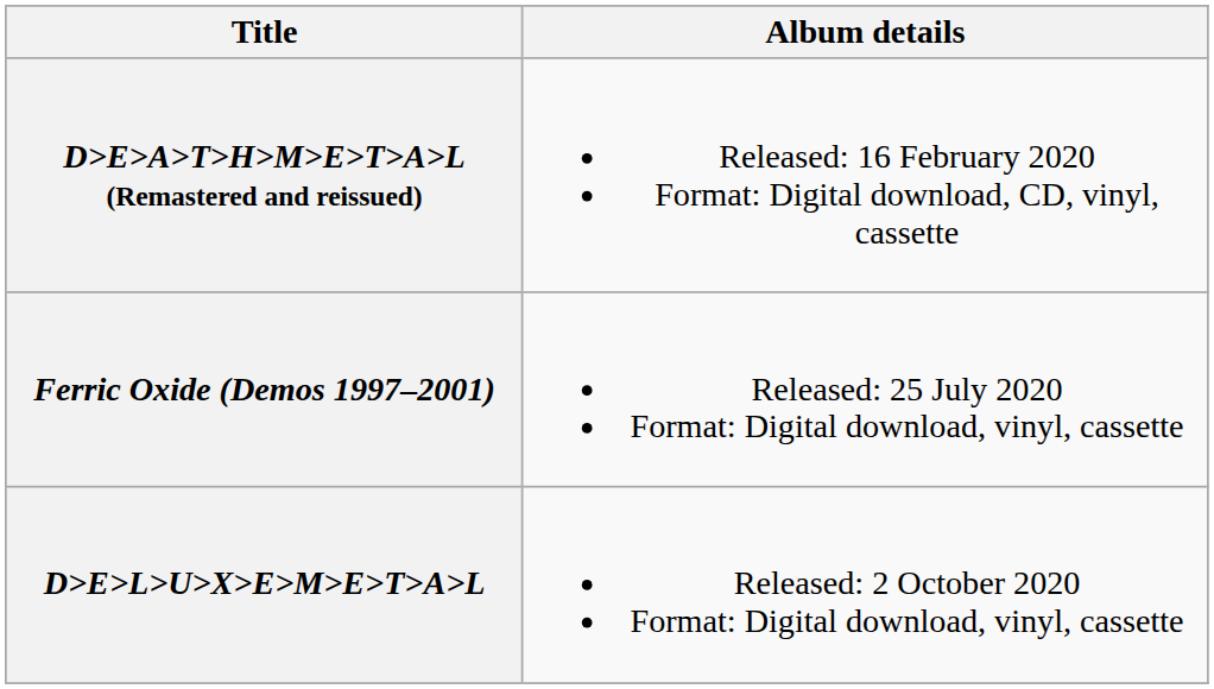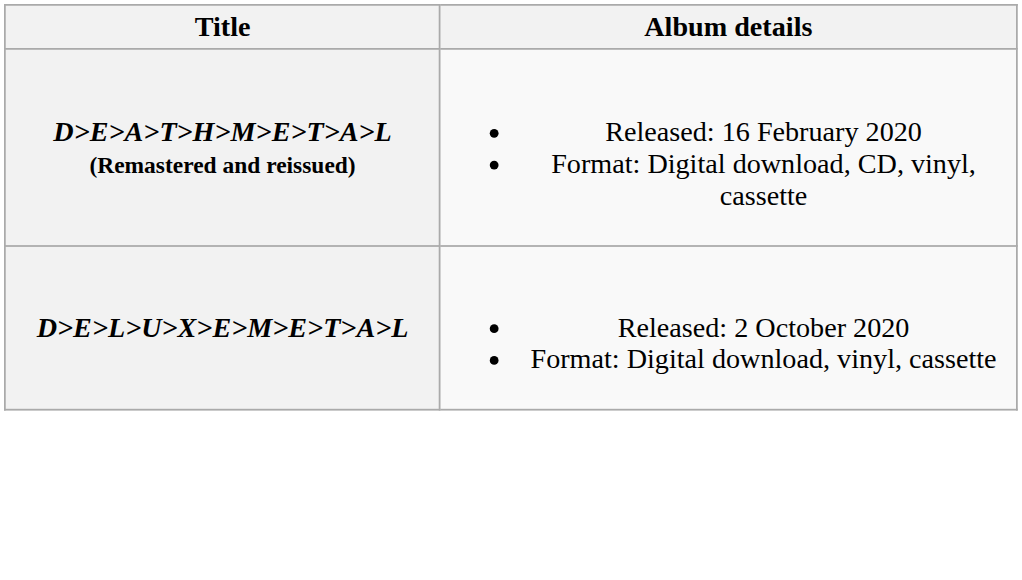 <table class="wikitable plainrowheaders" style="text-align:center;">
 <tr>
 <th scope="col" style="width:15em;">Title</th>
 <th scope="col" style="width:20em;">Album details</th>
 </tr>
 <tr>
 <th scope="row"><em>D>E>A>T>H>M>E>T>A>L</em> <small>(Remastered and reissued)</small></th>
 <td><br><ul><li>Released: 16 February 2020</li><li>Format: Digital download, CD, vinyl, cassette</li></ul></td>
 </tr>
 <tr>
-<th scope="row"><em>Ferric Oxide (Demos 1997–2001)</em></th>
-<td><br><ul><li>Released: 25 July 2020</li><li>Format: Digital download, vinyl, cassette</li></ul></td>
-</tr>
-<tr>
 <th scope="row"><em>D>E>L>U>X>E>M>E>T>A>L</em></th>
 <td><br><ul><li>Released: 2 October 2020</li><li>Format: Digital download, vinyl, cassette</li></ul></td>
 </tr>
 </table>
